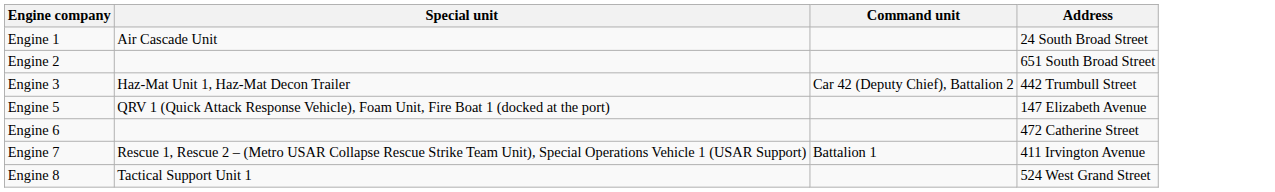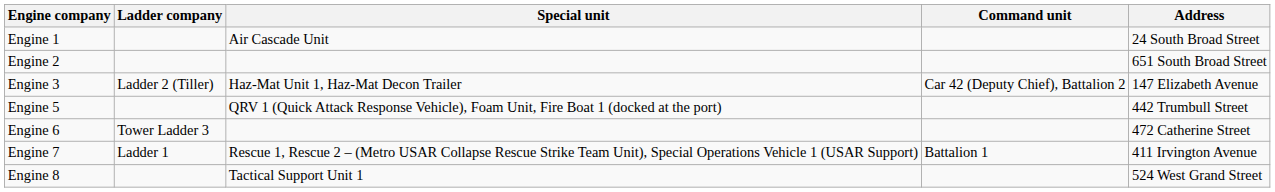 <table class=wikitable>
 <tr valign=bottom>
 <th>Engine company</th>
+<th>Ladder company</th>
 <th>Special unit</th>
 <th>Command unit</th>
 <th>Address</th>
 </tr>
 <tr>
 <td>Engine 1</td>
+<td></td>
 <td>Air Cascade Unit</td>
 <td></td>
 <td>24 South Broad Street</td>
 </tr>
 <tr>
 <td>Engine 2</td>
 <td></td>
 <td></td>
+<td></td>
 <td>651 South Broad Street</td>
 </tr>
 <tr>
 <td>Engine 3</td>
+<td>Ladder 2 (Tiller)</td>
 <td>Haz-Mat Unit 1, Haz-Mat Decon Trailer</td>
 <td>Car 42 (Deputy Chief), Battalion 2</td>
+<td>147 Elizabeth Avenue</td>
+</tr>
+<tr>
+<td>Engine 5</td>
+<td></td>
+<td>QRV 1 (Quick Attack Response Vehicle), Foam Unit, Fire Boat 1 (docked at the port)</td>
+<td></td>
 <td>442 Trumbull Street</td>
 </tr>
 <tr>
-<td>Engine 5</td>
-<td>QRV 1 (Quick Attack Response Vehicle), Foam Unit, Fire Boat 1 (docked at the port)</td>
-<td></td>
-<td>147 Elizabeth Avenue</td>
-</tr>
-<tr>
 <td>Engine 6</td>
+<td>Tower Ladder 3</td>
 <td></td>
 <td></td>
 <td>472 Catherine Street</td>
 </tr>
 <tr>
 <td>Engine 7</td>
+<td>Ladder 1</td>
 <td>Rescue 1, Rescue 2 – (Metro USAR Collapse Rescue Strike Team Unit), Special Operations Vehicle 1 (USAR Support)</td>
 <td>Battalion 1</td>
 <td>411 Irvington Avenue</td>
 </tr>
 <tr>
 <td>Engine 8</td>
+<td></td>
 <td>Tactical Support Unit 1</td>
 <td></td>
 <td>524 West Grand Street</td>
 </tr>
 </table>
